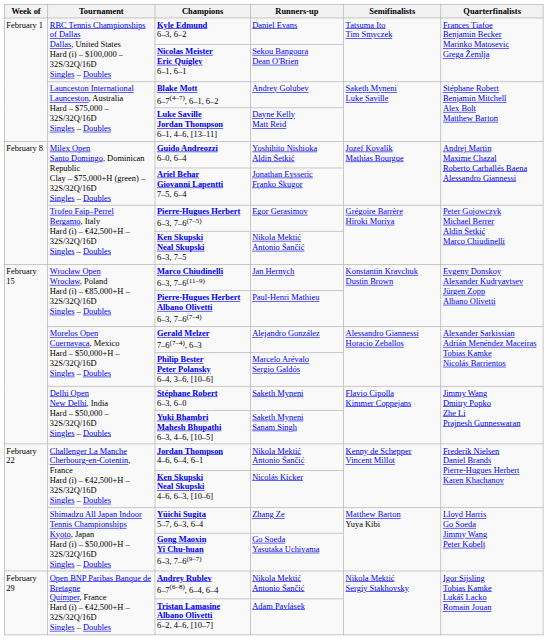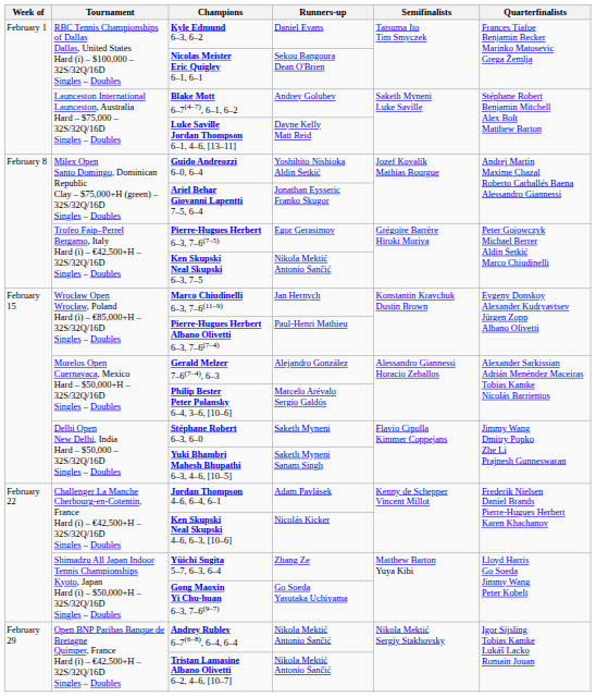 <table class="wikitable" style="font-size:85%;">
 <tr>
 <th width="75">Week of</th>
 <th width="230">Tournament</th>
 <th width="210">Champions</th>
 <th width="210">Runners-up</th>
 <th width="210">Semifinalists</th>
 <th width="210">Quarterfinalists</th>
 </tr>
 <tr valign=top>
 <td rowspan=4>February 1</td>
 <td rowspan=2><a href='#'>RBC Tennis Championships of Dallas</a><br><a href='#'>Dallas</a>, United States <br> Hard (i) – $100,000 – 32S/32Q/16D<br><a href='#'>Singles</a> – <a href='#'>Doubles</a></td>
 <td> <strong><a href='#'>Kyle Edmund</a></strong><br>6–3, 6–2</td>
 <td> <a href='#'>Daniel Evans</a></td>
 <td rowspan=2> <a href='#'>Tatsuma Ito</a> <br>  <a href='#'>Tim Smyczek</a></td>
 <td rowspan=2> <a href='#'>Frances Tiafoe</a> <br> <a href='#'>Benjamin Becker</a> <br> <a href='#'>Marinko Matosevic</a> <br>  <a href='#'>Grega Žemlja</a></td>
 </tr>
 <tr valign=top>
 <td> <strong><a href='#'>Nicolas Meister</a></strong><br> <strong><a href='#'>Eric Quigley</a></strong><br>6–1, 6–1</td>
 <td> <a href='#'>Sekou Bangoura</a><br> <a href='#'>Dean O'Brien</a></td>
 </tr>
 <tr valign=top>
 <td rowspan=2><a href='#'>Launceston International</a><br><a href='#'>Launceston</a>, Australia<br> Hard – $75,000 – 32S/32Q/16D<br><a href='#'>Singles</a> – <a href='#'>Doubles</a></td>
 <td> <strong><a href='#'>Blake Mott</a></strong><br>6–7<sup>(4–7)</sup>, 6–1, 6–2</td>
 <td> <a href='#'>Andrey Golubev</a></td>
 <td rowspan=2> <a href='#'>Saketh Myneni</a> <br>  <a href='#'>Luke Saville</a></td>
 <td rowspan=2> <a href='#'>Stéphane Robert</a> <br> <a href='#'>Benjamin Mitchell</a> <br>  <a href='#'>Alex Bolt</a> <br>  <a href='#'>Matthew Barton</a></td>
 </tr>
 <tr valign=top>
 <td> <strong><a href='#'>Luke Saville</a></strong><br> <strong><a href='#'>Jordan Thompson</a></strong><br>6–1, 4–6, [13–11]</td>
 <td> <a href='#'>Dayne Kelly</a><br> <a href='#'>Matt Reid</a></td>
 </tr>
 <tr valign=top>
 <td rowspan=4>February 8</td>
 <td rowspan=2><a href='#'>Milex Open</a><br><a href='#'>Santo Domingo</a>, Dominican Republic<br> Clay – $75,000+H (green) – 32S/32Q/16D<br><a href='#'>Singles</a> – <a href='#'>Doubles</a></td>
 <td> <strong><a href='#'>Guido Andreozzi</a></strong><br>6–0, 6–4</td>
 <td> <a href='#'>Yoshihito Nishioka</a> <br>  <a href='#'>Aldin Šetkić</a></td>
 <td rowspan=2> <a href='#'>Jozef Kovalík</a><br>  <a href='#'>Mathias Bourgue</a></td>
 <td rowspan=2> <a href='#'>Andrej Martin</a> <br> <a href='#'>Maxime Chazal</a> <br> <a href='#'>Roberto Carballés Baena</a> <br>  <a href='#'>Alessandro Giannessi</a></td>
 </tr>
 <tr valign=top>
 <td> <strong><a href='#'>Ariel Behar</a></strong><br>  <strong><a href='#'>Giovanni Lapentti</a></strong><br>7–5, 6–4</td>
 <td> <a href='#'>Jonathan Eysseric</a><br> <a href='#'>Franko Škugor</a></td>
 </tr>
 <tr valign=top>
 <td rowspan=2><a href='#'>Trofeo Faip–Perrel</a><br><a href='#'>Bergamo</a>, Italy<br> Hard (i) – €42,500+H – 32S/32Q/16D<br><a href='#'>Singles</a> – <a href='#'>Doubles</a></td>
 <td> <strong><a href='#'>Pierre-Hugues Herbert</a></strong> <br> 6–3, 7–6<sup>(7–5)</sup></td>
 <td> <a href='#'>Egor Gerasimov</a></td>
 <td rowspan=2> <a href='#'>Grégoire Barrère</a> <br>  <a href='#'>Hiroki Moriya</a></td>
 <td rowspan=2> <a href='#'>Peter Gojowczyk</a> <br> <a href='#'>Michael Berrer</a> <br> <a href='#'>Aldin Šetkić</a> <br>  <a href='#'>Marco Chiudinelli</a></td>
 </tr>
 <tr valign=top>
 <td> <strong><a href='#'>Ken Skupski</a></strong> <br>  <strong><a href='#'>Neal Skupski</a></strong> <br> 6–3, 7–5</td>
 <td> <a href='#'>Nikola Mektić</a> <br>  <a href='#'>Antonio Šančić</a></td>
 </tr>
 <tr valign=top>
 <td rowspan=6>February 15</td>
 <td rowspan=2><a href='#'>Wrocław Open</a><br><a href='#'>Wrocław</a>, Poland<br> Hard (i) – €85,000+H – 32S/32Q/16D<br><a href='#'>Singles</a> – <a href='#'>Doubles</a></td>
 <td> <strong><a href='#'>Marco Chiudinelli</a></strong> <br> 6–3, 7–6<sup>(11–9)</sup></td>
 <td> <a href='#'>Jan Hernych</a></td>
 <td rowspan=2> <a href='#'>Konstantin Kravchuk</a> <br>  <a href='#'>Dustin Brown</a></td>
 <td rowspan=2> <a href='#'>Evgeny Donskoy</a> <br> <a href='#'>Alexander Kudryavtsev</a> <br> <a href='#'>Jürgen Zopp</a> <br>  <a href='#'>Albano Olivetti</a></td>
 </tr>
 <tr valign=top>
 <td> <strong><a href='#'>Pierre-Hugues Herbert</a></strong> <br>  <strong><a href='#'>Albano Olivetti</a></strong> <br> 6–3, 7–6<sup>(7–4)</sup></td>
 <td> <a href='#'>Paul-Henri Mathieu</a></td>
 </tr>
 <tr valign=top>
 <td rowspan=2><a href='#'>Morelos Open</a><br><a href='#'>Cuernavaca</a>, Mexico<br> Hard – $50,000+H – 32S/32Q/16D<br><a href='#'>Singles</a> – <a href='#'>Doubles</a></td>
 <td> <strong><a href='#'>Gerald Melzer</a></strong><br> 7–6<sup>(7–4)</sup>, 6–3</td>
 <td> <a href='#'>Alejandro González</a></td>
 <td rowspan=2> <a href='#'>Alessandro Giannessi</a> <br>  <a href='#'>Horacio Zeballos</a></td>
 <td rowspan=2> <a href='#'>Alexander Sarkissian</a> <br> <a href='#'>Adrián Menéndez Maceiras</a> <br> <a href='#'>Tobias Kamke</a> <br>  <a href='#'>Nicolás Barrientos</a></td>
 </tr>
 <tr valign=top>
 <td> <strong><a href='#'>Philip Bester</a></strong> <br>  <strong><a href='#'>Peter Polansky</a></strong> <br> 6–4, 3–6, [10–6]</td>
 <td> <a href='#'>Marcelo Arévalo</a> <br>  <a href='#'>Sergio Galdós</a></td>
 </tr>
 <tr valign=top>
 <td rowspan=2><a href='#'>Delhi Open</a><br><a href='#'>New Delhi</a>, India<br> Hard – $50,000 – 32S/32Q/16D<br><a href='#'>Singles</a> – <a href='#'>Doubles</a></td>
 <td> <strong><a href='#'>Stéphane Robert</a></strong><br>6–3, 6–0</td>
 <td> <a href='#'>Saketh Myneni</a></td>
 <td rowspan=2> <a href='#'>Flavio Cipolla</a> <br>  <a href='#'>Kimmer Coppejans</a></td>
 <td rowspan=2> <a href='#'>Jimmy Wang</a> <br> <a href='#'>Dmitry Popko</a> <br> <a href='#'>Zhe Li</a> <br>  <a href='#'>Prajnesh Gunneswaran</a></td>
 </tr>
 <tr valign=top>
 <td> <strong><a href='#'>Yuki Bhambri</a></strong> <br>  <strong><a href='#'>Mahesh Bhupathi</a></strong> <br> 6–3, 4–6, [10–5]</td>
 <td> <a href='#'>Saketh Myneni</a> <br>  <a href='#'>Sanam Singh</a></td>
 </tr>
 <tr valign=top>
 <td rowspan=4>February 22</td>
 <td rowspan=2><a href='#'>Challenger La Manche</a><br><a href='#'>Cherbourg-en-Cotentin</a>, France<br> Hard (i) – €42,500+H – 32S/32Q/16D<br><a href='#'>Singles</a> – <a href='#'>Doubles</a></td>
 <td> <strong><a href='#'>Jordan Thompson</a></strong> <br> 4–6, 6–4, 6–1</td>
-<td> <a href='#'>Nikola Mektić</a> <br>  <a href='#'>Antonio Šančić</a></td>
+<td> <a href='#'>Adam Pavlásek</a></td>
 <td rowspan=2> <a href='#'>Kenny de Schepper</a> <br>  <a href='#'>Vincent Millot</a></td>
 <td rowspan=2> <a href='#'>Frederik Nielsen</a> <br> <a href='#'>Daniel Brands</a> <br> <a href='#'>Pierre-Hugues Herbert</a> <br>  <a href='#'>Karen Khachanov</a></td>
 </tr>
 <tr valign=top>
 <td> <strong><a href='#'>Ken Skupski</a></strong> <br>  <strong><a href='#'>Neal Skupski</a></strong> <br> 4–6, 6–3, [10–6]</td>
 <td> <a href='#'>Nicolás Kicker</a></td>
 </tr>
 <tr valign=top>
 <td rowspan=2><a href='#'>Shimadzu All Japan Indoor Tennis Championships</a><br><a href='#'>Kyoto</a>, Japan<br> Hard (i) – $50,000+H – 32S/32Q/16D<br><a href='#'>Singles</a> – <a href='#'>Doubles</a></td>
 <td> <strong><a href='#'>Yūichi Sugita</a></strong><br>5–7, 6–3, 6–4</td>
 <td> <a href='#'>Zhang Ze</a></td>
 <td rowspan=2> <a href='#'>Matthew Barton</a> <br>  Yuya Kibi</td>
 <td rowspan=2> <a href='#'>Lloyd Harris</a> <br> <a href='#'>Go Soeda</a> <br> <a href='#'>Jimmy Wang</a> <br>  <a href='#'>Peter Kobelt</a></td>
 </tr>
 <tr valign=top>
 <td> <strong><a href='#'>Gong Maoxin</a></strong> <br>  <strong><a href='#'>Yi Chu-huan</a></strong> <br> 6–3, 7–6<sup>(9–7)</sup></td>
 <td> <a href='#'>Go Soeda</a> <br>  <a href='#'>Yasutaka Uchiyama</a></td>
 </tr>
 <tr valign=top>
 <td rowspan=2>February 29</td>
 <td rowspan=2><a href='#'>Open BNP Paribas Banque de Bretagne</a><br><a href='#'>Quimper</a>, France<br> Hard (i) – €42,500+H – 32S/32Q/16D<br><a href='#'>Singles</a> – <a href='#'>Doubles</a></td>
 <td> <strong><a href='#'>Andrey Rublev</a></strong><br>6–7<sup>(6–8)</sup>, 6–4, 6–4</td>
 <td> <a href='#'>Nikola Mektić</a> <br>  <a href='#'>Antonio Šančić</a></td>
 <td rowspan=2> <a href='#'>Nikola Mektić</a> <br>  <a href='#'>Sergiy Stakhovsky</a></td>
 <td rowspan=2> <a href='#'>Igor Sijsling</a> <br> <a href='#'>Tobias Kamke</a> <br> <a href='#'>Lukáš Lacko</a> <br>  <a href='#'>Romain Jouan</a></td>
 </tr>
 <tr valign=top>
 <td> <strong><a href='#'>Tristan Lamasine</a></strong> <br>  <strong><a href='#'>Albano Olivetti</a></strong> <br> 6–2, 4–6, [10–7]</td>
-<td> <a href='#'>Adam Pavlásek</a></td>
+<td> <a href='#'>Nikola Mektić</a> <br>  <a href='#'>Antonio Šančić</a></td>
 </tr>
 </table>
